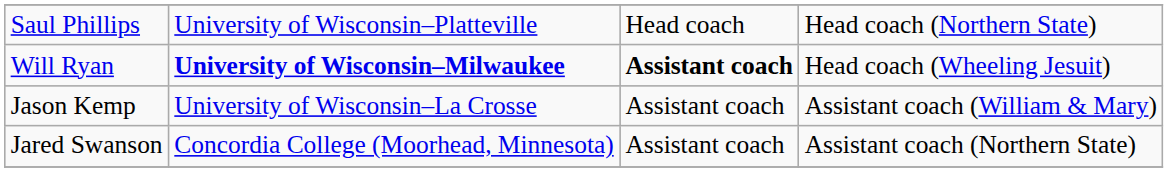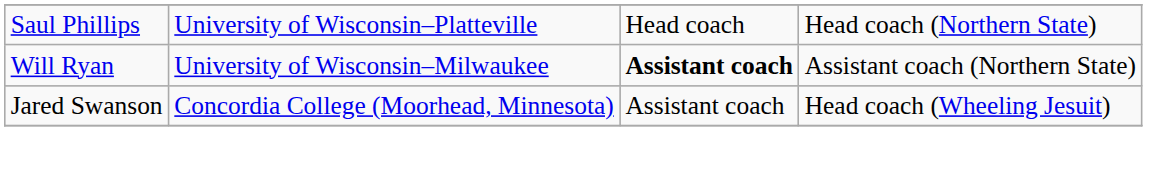 <table class="wikitable sortable" border="1">
 <tr align=center>
 </tr>
 <tr>
 <td><a href='#'>Saul Phillips</a></td>
 <td><a href='#'>University of Wisconsin–Platteville</a></td>
 <td>Head coach</td>
 <td>Head coach (<a href='#'>Northern State</a>)</td>
 </tr>
 <tr>
 <td><a href='#'>Will Ryan</a></td>
-<td><strong><a href='#'>University of Wisconsin–Milwaukee</a></strong></td>
+<td><a href='#'>University of Wisconsin–Milwaukee</a></td>
 <td><strong>Assistant coach</strong></td>
-<td>Head coach (<a href='#'>Wheeling Jesuit</a>)</td>
-</tr>
-<tr>
-<td>Jason Kemp</td>
-<td><a href='#'>University of Wisconsin–La Crosse</a></td>
-<td>Assistant coach</td>
-<td>Assistant coach (<a href='#'>William & Mary</a>)</td>
+<td>Assistant coach (Northern State)</td>
 </tr>
 <tr>
 <td>Jared Swanson</td>
 <td><a href='#'>Concordia College (Moorhead, Minnesota)</a></td>
 <td>Assistant coach</td>
-<td>Assistant coach (Northern State)</td>
+<td>Head coach (<a href='#'>Wheeling Jesuit</a>)</td>
 </tr>
 <tr>
 </tr>
 </table>
